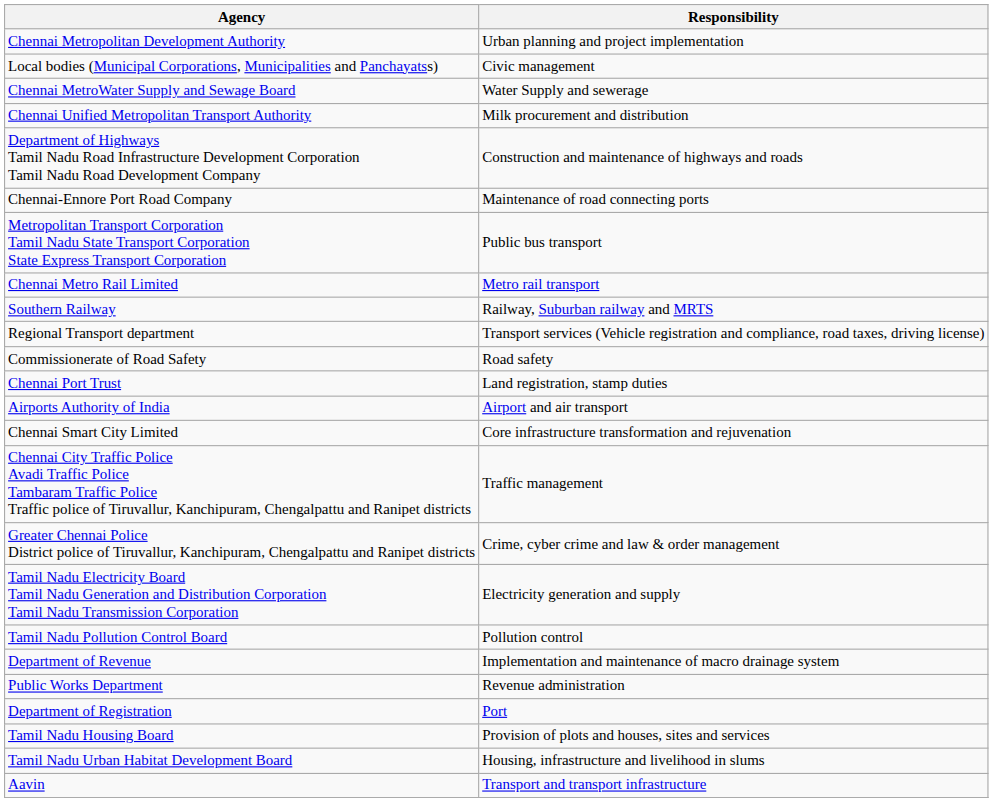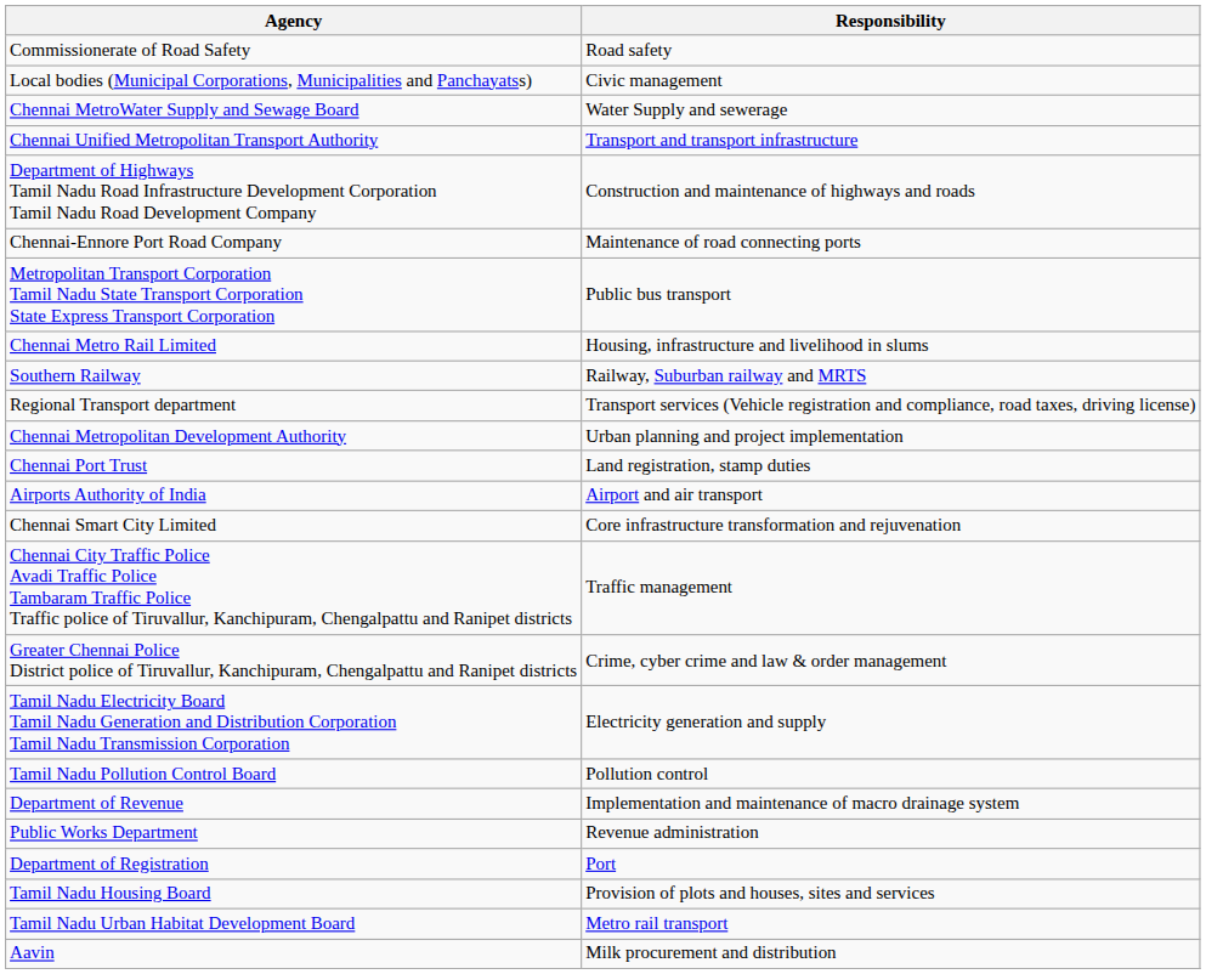 <table class="wikitable" style="font-size: 85%">
 <tr>
 <th>Agency</th>
 <th>Responsibility</th>
 </tr>
 <tr>
-<td><a href='#'>Chennai Metropolitan Development Authority</a></td>
-<td>Urban planning and project implementation</td>
+<td>Commissionerate of Road Safety</td>
+<td>Road safety</td>
 </tr>
 <tr>
 <td>Local bodies (<a href='#'>Municipal Corporations</a>, <a href='#'>Municipalities</a> and <a href='#'>Panchayats</a>s)</td>
 <td>Civic management</td>
 </tr>
 <tr>
 <td><a href='#'>Chennai MetroWater Supply and Sewage Board</a></td>
 <td>Water Supply and sewerage</td>
 </tr>
 <tr>
 <td><a href='#'>Chennai Unified Metropolitan Transport Authority</a></td>
-<td>Milk procurement and distribution</td>
+<td><a href='#'>Transport and transport infrastructure</a></td>
 </tr>
 <tr>
 <td><a href='#'>Department of Highways</a> <br> Tamil Nadu Road Infrastructure Development Corporation <br> Tamil Nadu Road Development Company</td>
 <td>Construction and maintenance of highways and roads</td>
 </tr>
 <tr>
 <td>Chennai-Ennore Port Road Company</td>
 <td>Maintenance of road connecting ports</td>
 </tr>
 <tr>
 <td><a href='#'>Metropolitan Transport Corporation</a> <br> <a href='#'>Tamil Nadu State Transport Corporation</a> <br> <a href='#'>State Express Transport Corporation</a></td>
 <td>Public bus transport</td>
 </tr>
 <tr>
 <td><a href='#'>Chennai Metro Rail Limited</a></td>
-<td><a href='#'>Metro rail transport</a></td>
+<td>Housing, infrastructure and livelihood in slums</td>
 </tr>
 <tr>
 <td><a href='#'>Southern Railway</a></td>
 <td>Railway, <a href='#'>Suburban railway</a> and <a href='#'>MRTS</a></td>
 </tr>
 <tr>
 <td>Regional Transport department</td>
 <td>Transport services (Vehicle registration and compliance, road taxes, driving license)</td>
 </tr>
 <tr>
-<td>Commissionerate of Road Safety</td>
-<td>Road safety</td>
+<td><a href='#'>Chennai Metropolitan Development Authority</a></td>
+<td>Urban planning and project implementation</td>
 </tr>
 <tr>
 <td><a href='#'>Chennai Port Trust</a></td>
 <td>Land registration, stamp duties</td>
 </tr>
 <tr>
 <td><a href='#'>Airports Authority of India</a></td>
 <td><a href='#'>Airport</a> and air transport</td>
 </tr>
 <tr>
 <td>Chennai Smart City Limited</td>
 <td>Core infrastructure transformation and rejuvenation</td>
 </tr>
 <tr>
 <td><a href='#'>Chennai City Traffic Police</a> <br> <a href='#'>Avadi Traffic Police</a> <br> <a href='#'>Tambaram Traffic Police</a> <br> Traffic police of Tiruvallur, Kanchipuram, Chengalpattu and Ranipet districts</td>
 <td>Traffic management</td>
 </tr>
 <tr>
 <td><a href='#'>Greater Chennai Police</a> <br> District police of Tiruvallur, Kanchipuram, Chengalpattu and Ranipet districts</td>
 <td>Crime, cyber crime and law & order management</td>
 </tr>
 <tr>
 <td><a href='#'>Tamil Nadu Electricity Board</a> <br> <a href='#'>Tamil Nadu Generation and Distribution Corporation</a> <br> <a href='#'>Tamil Nadu Transmission Corporation</a></td>
 <td>Electricity generation and supply</td>
 </tr>
 <tr>
 <td><a href='#'>Tamil Nadu Pollution Control Board</a></td>
 <td>Pollution control</td>
 </tr>
 <tr>
 <td><a href='#'>Department of Revenue</a></td>
 <td>Implementation and maintenance of macro drainage system</td>
 </tr>
 <tr>
 <td><a href='#'>Public Works Department</a></td>
 <td>Revenue administration</td>
 </tr>
 <tr>
 <td><a href='#'>Department of Registration</a></td>
 <td><a href='#'>Port</a></td>
 </tr>
 <tr>
 <td><a href='#'>Tamil Nadu Housing Board</a></td>
 <td>Provision of plots and houses, sites and services</td>
 </tr>
 <tr>
 <td><a href='#'>Tamil Nadu Urban Habitat Development Board</a></td>
-<td>Housing, infrastructure and livelihood in slums</td>
+<td><a href='#'>Metro rail transport</a></td>
 </tr>
 <tr>
 <td><a href='#'>Aavin</a></td>
-<td><a href='#'>Transport and transport infrastructure</a></td>
+<td>Milk procurement and distribution</td>
 </tr>
 <tr>
 </tr>
 </table>
